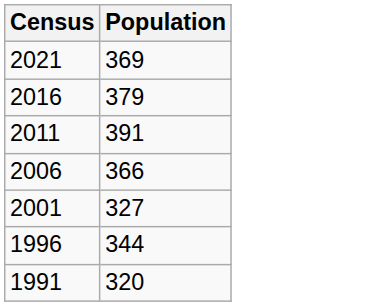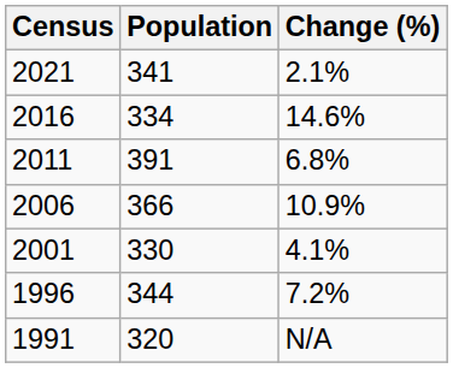 <table class="wikitable">
 <tr>
 <th>Census</th>
 <th>Population</th>
+<th>Change (%)</th>
 </tr>
 <tr>
 <td>2021</td>
-<td>369</td>
+<td>341</td>
+<td> 2.1%</td>
 </tr>
 <tr>
 <td>2016</td>
-<td>379</td>
+<td>334</td>
+<td> 14.6%</td>
 </tr>
 <tr>
 <td>2011</td>
 <td>391</td>
+<td> 6.8%</td>
 </tr>
 <tr>
 <td>2006</td>
 <td>366</td>
+<td> 10.9%</td>
 </tr>
 <tr>
 <td>2001</td>
-<td>327</td>
+<td>330</td>
+<td> 4.1%</td>
 </tr>
 <tr>
 <td>1996</td>
 <td>344</td>
+<td> 7.2%</td>
 </tr>
 <tr>
 <td>1991</td>
 <td>320</td>
+<td>N/A</td>
 </tr>
 </table>
